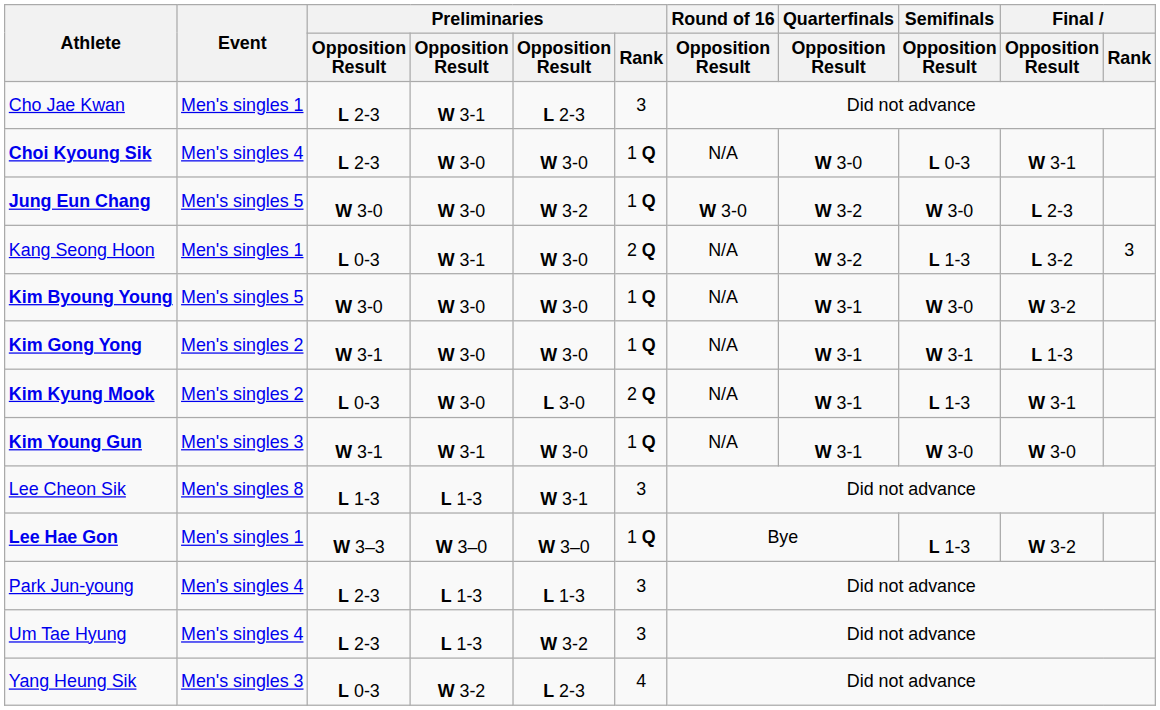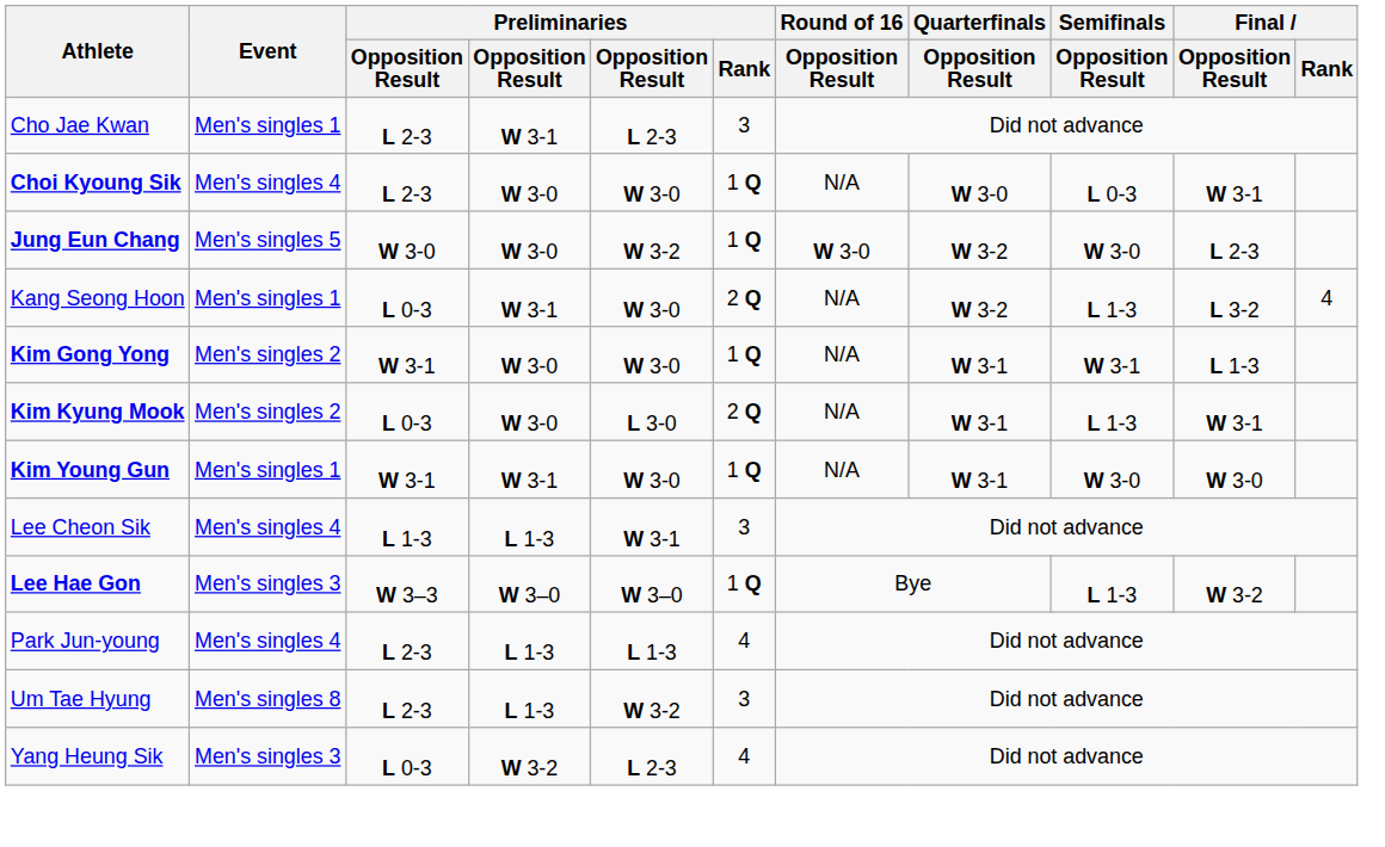 <table class=wikitable style="font-size:90%">
 <tr>
 <th rowspan="2">Athlete</th>
 <th rowspan="2">Event</th>
 <th colspan="4">Preliminaries</th>
 <th>Round of 16</th>
 <th>Quarterfinals</th>
 <th>Semifinals</th>
 <th colspan="2">Final / </th>
 </tr>
 <tr>
 <th>Opposition<br>Result</th>
 <th>Opposition<br>Result</th>
 <th>Opposition<br>Result</th>
 <th>Rank</th>
 <th>Opposition<br>Result</th>
 <th>Opposition<br>Result</th>
 <th>Opposition<br>Result</th>
 <th>Opposition<br>Result</th>
 <th>Rank</th>
 </tr>
 <tr>
 <td><a href='#'>Cho Jae Kwan</a></td>
 <td><a href='#'>Men's singles 1</a></td>
 <td align="center"><br><strong>L</strong> 2-3</td>
 <td align="center"><br><strong>W</strong> 3-1</td>
 <td align="center"><br><strong>L</strong> 2-3</td>
 <td align="center">3</td>
 <td align="center" colspan="5">Did not advance</td>
 </tr>
 <tr>
 <td><strong><a href='#'>Choi Kyoung Sik</a></strong></td>
 <td><a href='#'>Men's singles 4</a></td>
 <td align="center"><br><strong>L</strong> 2-3</td>
 <td align="center"><br><strong>W</strong> 3-0</td>
 <td align="center"><br><strong>W</strong> 3-0</td>
 <td align="center">1 <strong>Q</strong></td>
 <td align="center">N/A</td>
 <td align="center"><br><strong>W</strong> 3-0</td>
 <td align="center"><br><strong>L</strong> 0-3</td>
 <td align="center"><br><strong>W</strong> 3-1</td>
 <td align="center"></td>
 </tr>
 <tr>
 <td><strong><a href='#'>Jung Eun Chang</a></strong></td>
 <td><a href='#'>Men's singles 5</a></td>
 <td align="center"><br><strong>W</strong> 3-0</td>
 <td align="center"><br><strong>W</strong> 3-0</td>
 <td align="center"><br><strong>W</strong> 3-2</td>
 <td align="center">1 <strong>Q</strong></td>
 <td align="center"><br><strong>W</strong> 3-0</td>
 <td align="center"><br><strong>W</strong> 3-2</td>
 <td align="center"><br><strong>W</strong> 3-0</td>
 <td align="center"><br><strong>L</strong> 2-3</td>
 <td align="center"></td>
 </tr>
 <tr>
 <td><a href='#'>Kang Seong Hoon</a></td>
 <td><a href='#'>Men's singles 1</a></td>
 <td align="center"><br><strong>L</strong> 0-3</td>
 <td align="center"><br><strong>W</strong> 3-1</td>
 <td align="center"><br><strong>W</strong> 3-0</td>
 <td align="center">2 <strong>Q</strong></td>
 <td align="center">N/A</td>
 <td align="center"><br><strong>W</strong> 3-2</td>
 <td align="center"><br><strong>L</strong> 1-3</td>
 <td align="center"><br><strong>L</strong> 3-2</td>
-<td align="center">3</td>
-</tr>
-<tr>
-<td><strong><a href='#'>Kim Byoung Young</a></strong></td>
-<td><a href='#'>Men's singles 5</a></td>
-<td align="center"><br><strong>W</strong> 3-0</td>
-<td align="center"><br><strong>W</strong> 3-0</td>
-<td align="center"><br><strong>W</strong> 3-0</td>
-<td align="center">1 <strong>Q</strong></td>
-<td align="center">N/A</td>
-<td align="center"><br><strong>W</strong> 3-1</td>
-<td align="center"><br><strong>W</strong> 3-0</td>
-<td align="center"><br><strong>W</strong> 3-2</td>
-<td align="center"></td>
+<td align="center">4</td>
 </tr>
 <tr>
 <td><strong><a href='#'>Kim Gong Yong</a></strong></td>
 <td><a href='#'>Men's singles 2</a></td>
 <td align="center"><br><strong>W</strong> 3-1</td>
 <td align="center"><br><strong>W</strong> 3-0</td>
 <td align="center"><br><strong>W</strong> 3-0</td>
 <td align="center">1 <strong>Q</strong></td>
 <td align="center">N/A</td>
 <td align="center"><br><strong>W</strong> 3-1</td>
 <td align="center"><br><strong>W</strong> 3-1</td>
 <td align="center"><br><strong>L</strong> 1-3</td>
 <td align="center"></td>
 </tr>
 <tr>
 <td><strong><a href='#'>Kim Kyung Mook</a></strong></td>
 <td><a href='#'>Men's singles 2</a></td>
 <td align="center"><br><strong>L</strong> 0-3</td>
 <td align="center"><br><strong>W</strong> 3-0</td>
 <td align="center"><br><strong>L</strong> 3-0</td>
 <td align="center">2 <strong>Q</strong></td>
 <td align="center">N/A</td>
 <td align="center"><br><strong>W</strong> 3-1</td>
 <td align="center"><br><strong>L</strong> 1-3</td>
 <td align="center"><br><strong>W</strong> 3-1</td>
 <td align="center"></td>
 </tr>
 <tr>
 <td><strong><a href='#'>Kim Young Gun</a></strong></td>
-<td><a href='#'>Men's singles 3</a></td>
+<td><a href='#'>Men's singles 1</a></td>
 <td align="center"><br><strong>W</strong> 3-1</td>
 <td align="center"><br><strong>W</strong> 3-1</td>
 <td align="center"><br><strong>W</strong> 3-0</td>
 <td align="center">1 <strong>Q</strong></td>
 <td align="center">N/A</td>
 <td align="center"><br><strong>W</strong> 3-1</td>
 <td align="center"><br><strong>W</strong> 3-0</td>
 <td align="center"><br><strong>W</strong> 3-0</td>
 <td align="center"></td>
 </tr>
 <tr>
 <td><a href='#'>Lee Cheon Sik</a></td>
-<td><a href='#'>Men's singles 8</a></td>
+<td><a href='#'>Men's singles 4</a></td>
 <td align="center"><br><strong>L</strong> 1-3</td>
 <td align="center"><br><strong>L</strong> 1-3</td>
 <td align="center"><br><strong>W</strong> 3-1</td>
 <td align="center">3</td>
 <td align="center" colspan="5">Did not advance</td>
 </tr>
 <tr>
 <td><strong><a href='#'>Lee Hae Gon</a></strong></td>
-<td><a href='#'>Men's singles 1</a></td>
+<td><a href='#'>Men's singles 3</a></td>
 <td align="center"><br><strong>W</strong> 3–3</td>
 <td align="center"><br><strong>W</strong> 3–0</td>
 <td align="center"><br><strong>W</strong> 3–0</td>
 <td align="center">1 <strong>Q</strong></td>
 <td align="center" colspan="2">Bye</td>
 <td align="center"><br><strong>L</strong> 1-3</td>
 <td align="center"><br><strong>W</strong> 3-2</td>
 <td align="center"></td>
 </tr>
 <tr>
 <td><a href='#'>Park Jun-young</a></td>
 <td><a href='#'>Men's singles 4</a></td>
 <td align="center"><br><strong>L</strong> 2-3</td>
 <td align="center"><br><strong>L</strong> 1-3</td>
 <td align="center"><br><strong>L</strong> 1-3</td>
-<td align="center">3</td>
+<td align="center">4</td>
 <td align="center" colspan="5">Did not advance</td>
 </tr>
 <tr>
 <td><a href='#'>Um Tae Hyung</a></td>
-<td><a href='#'>Men's singles 4</a></td>
+<td><a href='#'>Men's singles 8</a></td>
 <td align="center"><br><strong>L</strong> 2-3</td>
 <td align="center"><br><strong>L</strong> 1-3</td>
 <td align="center"><br><strong>W</strong> 3-2</td>
 <td align="center">3</td>
 <td align="center" colspan="5">Did not advance</td>
 </tr>
 <tr>
 <td><a href='#'>Yang Heung Sik</a></td>
 <td><a href='#'>Men's singles 3</a></td>
 <td align="center"><br><strong>L</strong> 0-3</td>
 <td align="center"><br><strong>W</strong> 3-2</td>
 <td align="center"><br><strong>L</strong> 2-3</td>
 <td align="center">4</td>
 <td align="center" colspan="5">Did not advance</td>
 </tr>
 </table>
